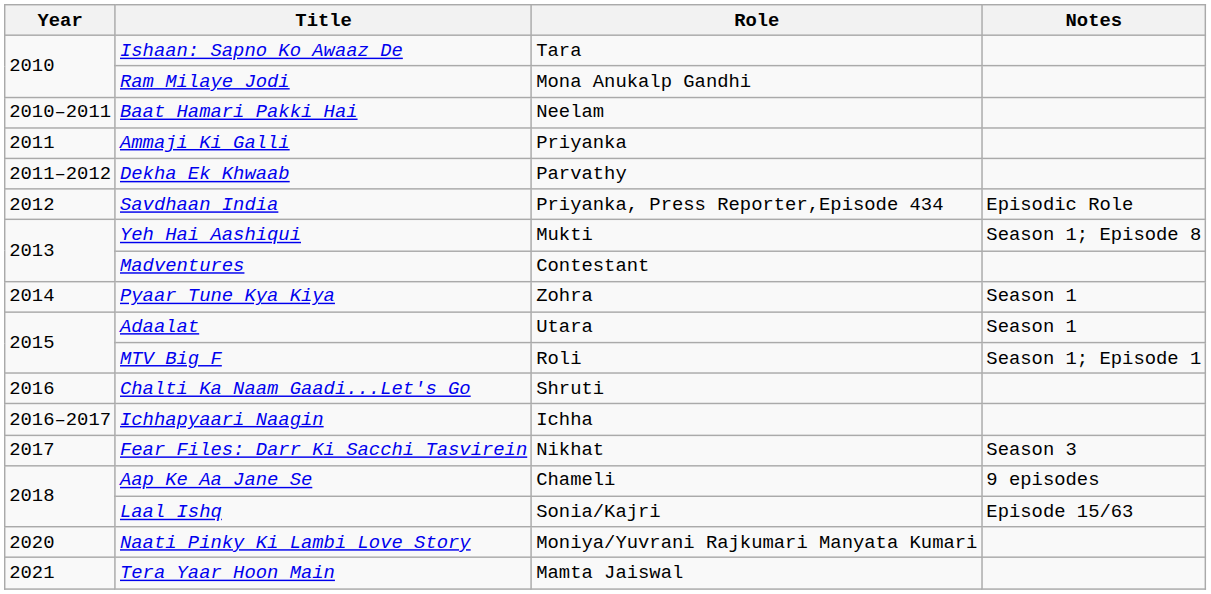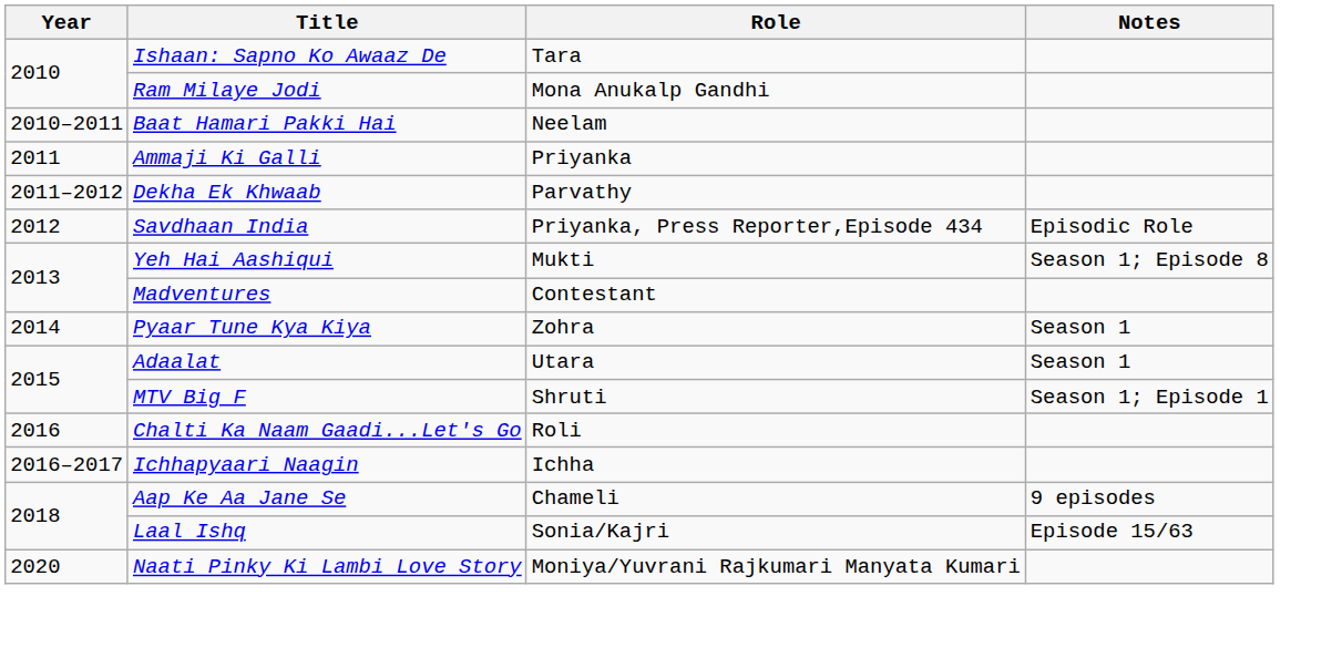 <table class="wikitable sortable plainrowheaders">
 <tr style="text-align:center;">
 <th>Year</th>
 <th>Title</th>
 <th>Role</th>
 <th>Notes</th>
 </tr>
 <tr>
 <td rowspan="2">2010</td>
 <td><em><a href='#'>Ishaan: Sapno Ko Awaaz De</a></em></td>
 <td>Tara</td>
 <td></td>
 </tr>
 <tr>
 <td><em><a href='#'>Ram Milaye Jodi</a></em></td>
 <td>Mona Anukalp Gandhi</td>
 <td></td>
 </tr>
 <tr>
 <td>2010–2011</td>
 <td><em><a href='#'>Baat Hamari Pakki Hai</a></em></td>
 <td>Neelam</td>
 <td></td>
 </tr>
 <tr>
 <td>2011</td>
 <td><em><a href='#'>Ammaji Ki Galli</a></em></td>
 <td>Priyanka</td>
 <td></td>
 </tr>
 <tr>
 <td>2011–2012</td>
 <td><em><a href='#'>Dekha Ek Khwaab</a></em></td>
 <td>Parvathy</td>
 <td></td>
 </tr>
 <tr>
 <td>2012</td>
 <td><em><a href='#'>Savdhaan India</a></em></td>
 <td>Priyanka, Press Reporter,Episode 434</td>
 <td>Episodic Role</td>
 </tr>
 <tr>
 <td rowspan="2">2013</td>
 <td><em><a href='#'>Yeh Hai Aashiqui</a></em></td>
 <td>Mukti</td>
 <td>Season 1; Episode 8</td>
 </tr>
 <tr>
 <td><em><a href='#'>Madventures</a></em></td>
 <td>Contestant</td>
 <td></td>
 </tr>
 <tr>
 <td>2014</td>
 <td><em><a href='#'>Pyaar Tune Kya Kiya</a></em></td>
 <td>Zohra</td>
 <td>Season 1</td>
 </tr>
 <tr>
 <td rowspan="2">2015</td>
 <td><em><a href='#'>Adaalat</a></em></td>
 <td>Utara</td>
 <td>Season 1</td>
 </tr>
 <tr>
 <td><em><a href='#'>MTV Big F</a></em></td>
-<td>Roli</td>
+<td>Shruti</td>
 <td>Season 1; Episode 1</td>
 </tr>
 <tr>
 <td>2016</td>
 <td><em><a href='#'>Chalti Ka Naam Gaadi...Let's Go</a></em></td>
-<td>Shruti</td>
+<td>Roli</td>
 <td></td>
 </tr>
 <tr>
 <td>2016–2017</td>
 <td><em><a href='#'>Ichhapyaari Naagin</a></em></td>
 <td>Ichha</td>
 <td></td>
-</tr>
-<tr>
-<td>2017</td>
-<td><em><a href='#'>Fear Files: Darr Ki Sacchi Tasvirein</a></em></td>
-<td>Nikhat</td>
-<td>Season 3</td>
 </tr>
 <tr>
 <td rowspan="2">2018</td>
 <td><em><a href='#'>Aap Ke Aa Jane Se</a></em></td>
 <td>Chameli</td>
 <td>9 episodes</td>
 </tr>
 <tr>
 <td><em><a href='#'>Laal Ishq</a></em></td>
 <td>Sonia/Kajri</td>
 <td>Episode 15/63</td>
 </tr>
 <tr>
 <td>2020</td>
 <td><em><a href='#'>Naati Pinky Ki Lambi Love Story</a></em></td>
 <td>Moniya/Yuvrani Rajkumari Manyata Kumari</td>
 <td></td>
 </tr>
-<tr>
-<td>2021</td>
-<td><em><a href='#'>Tera Yaar Hoon Main</a></em></td>
-<td>Mamta Jaiswal</td>
-<td></td>
-</tr>
 </table>
